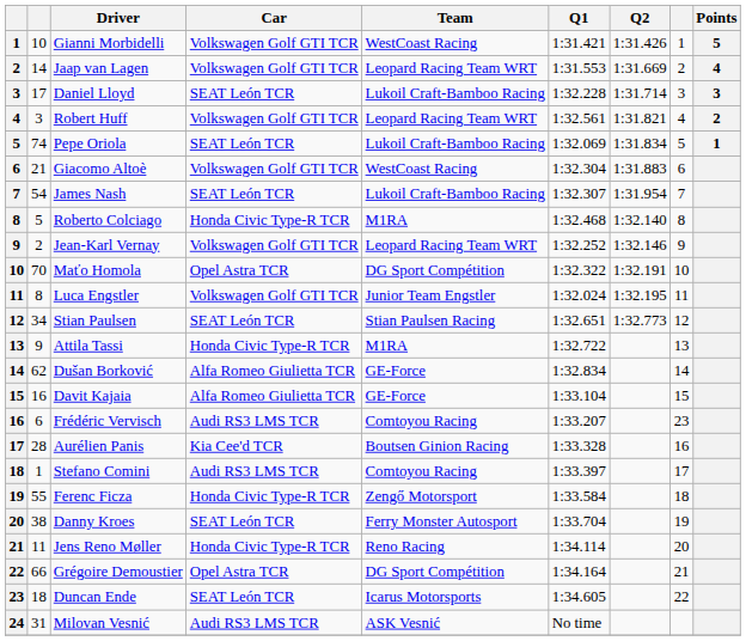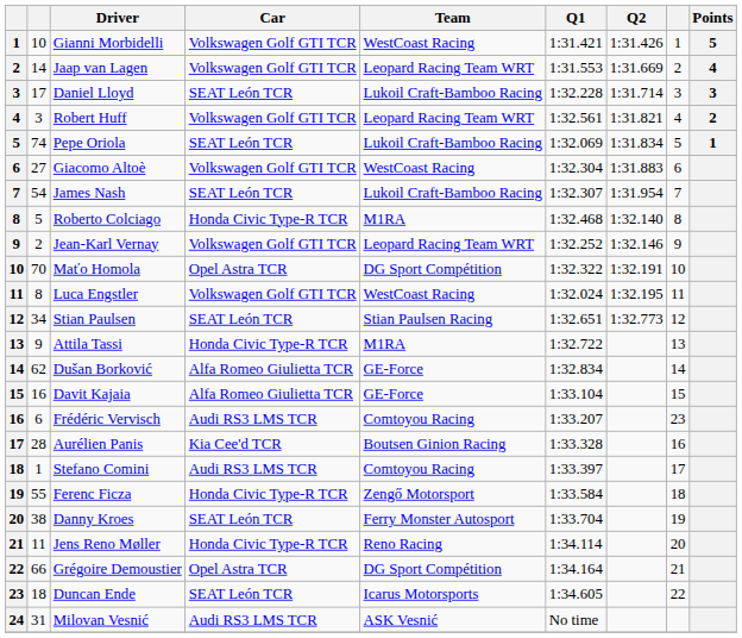 <table class="wikitable sortable" style="font-size:95%">
 <tr>
 <th></th>
 <th></th>
 <th>Driver</th>
 <th>Car</th>
 <th>Team</th>
 <th>Q1</th>
 <th>Q2</th>
 <th></th>
 <th>Points</th>
 </tr>
 <tr>
 <th>1</th>
 <td align=center>10</td>
 <td> <a href='#'>Gianni Morbidelli</a></td>
 <td><a href='#'>Volkswagen Golf GTI TCR</a></td>
 <td> <a href='#'>WestCoast Racing</a></td>
 <td>1:31.421</td>
 <td>1:31.426</td>
 <td align=center>1</td>
 <th>5</th>
 </tr>
 <tr>
 <th>2</th>
 <td align=center>14</td>
 <td> <a href='#'>Jaap van Lagen</a></td>
 <td><a href='#'>Volkswagen Golf GTI TCR</a></td>
 <td> <a href='#'>Leopard Racing Team WRT</a></td>
 <td>1:31.553</td>
 <td>1:31.669</td>
 <td align=center>2</td>
 <th>4</th>
 </tr>
 <tr>
 <th>3</th>
 <td align=center>17</td>
 <td> <a href='#'>Daniel Lloyd</a></td>
 <td><a href='#'>SEAT León TCR</a></td>
 <td> <a href='#'>Lukoil Craft-Bamboo Racing</a></td>
 <td>1:32.228</td>
 <td>1:31.714</td>
 <td align=center>3</td>
 <th>3</th>
 </tr>
 <tr>
 <th>4</th>
 <td align=center>3</td>
 <td> <a href='#'>Robert Huff</a></td>
 <td><a href='#'>Volkswagen Golf GTI TCR</a></td>
 <td> <a href='#'>Leopard Racing Team WRT</a></td>
 <td>1:32.561</td>
 <td>1:31.821</td>
 <td align=center>4</td>
 <th>2</th>
 </tr>
 <tr>
 <th>5</th>
 <td align=center>74</td>
 <td> <a href='#'>Pepe Oriola</a></td>
 <td><a href='#'>SEAT León TCR</a></td>
 <td> <a href='#'>Lukoil Craft-Bamboo Racing</a></td>
 <td>1:32.069</td>
 <td>1:31.834</td>
 <td align=center>5</td>
 <th>1</th>
 </tr>
 <tr>
 <th>6</th>
-<td align=center>21</td>
+<td align=center>27</td>
 <td> <a href='#'>Giacomo Altoè</a></td>
 <td><a href='#'>Volkswagen Golf GTI TCR</a></td>
 <td> <a href='#'>WestCoast Racing</a></td>
 <td>1:32.304</td>
 <td>1:31.883</td>
 <td align=center>6</td>
 <th></th>
 </tr>
 <tr>
 <th>7</th>
 <td align=center>54</td>
 <td> <a href='#'>James Nash</a></td>
 <td><a href='#'>SEAT León TCR</a></td>
 <td> <a href='#'>Lukoil Craft-Bamboo Racing</a></td>
 <td>1:32.307</td>
 <td>1:31.954</td>
 <td align=center>7</td>
 <th></th>
 </tr>
 <tr>
 <th>8</th>
 <td align=center>5</td>
 <td> <a href='#'>Roberto Colciago</a></td>
 <td><a href='#'>Honda Civic Type-R TCR</a></td>
 <td> <a href='#'>M1RA</a></td>
 <td>1:32.468</td>
 <td>1:32.140</td>
 <td align=center>8</td>
 <th></th>
 </tr>
 <tr>
 <th>9</th>
 <td align=center>2</td>
 <td> <a href='#'>Jean-Karl Vernay</a></td>
 <td><a href='#'>Volkswagen Golf GTI TCR</a></td>
 <td> <a href='#'>Leopard Racing Team WRT</a></td>
 <td>1:32.252</td>
 <td>1:32.146</td>
 <td align=center>9</td>
 <th></th>
 </tr>
 <tr>
 <th>10</th>
 <td align=center>70</td>
 <td> <a href='#'>Maťo Homola</a></td>
 <td><a href='#'>Opel Astra TCR</a></td>
 <td> <a href='#'>DG Sport Compétition</a></td>
 <td>1:32.322</td>
 <td>1:32.191</td>
 <td align=center>10</td>
 <th></th>
 </tr>
 <tr>
 <th>11</th>
 <td align=center>8</td>
 <td> <a href='#'>Luca Engstler</a></td>
 <td><a href='#'>Volkswagen Golf GTI TCR</a></td>
-<td> <a href='#'>Junior Team Engstler</a></td>
+<td> <a href='#'>WestCoast Racing</a></td>
 <td>1:32.024</td>
 <td>1:32.195</td>
 <td align=center>11</td>
 <th></th>
 </tr>
 <tr>
 <th>12</th>
 <td align=center>34</td>
 <td> <a href='#'>Stian Paulsen</a></td>
 <td><a href='#'>SEAT León TCR</a></td>
 <td> <a href='#'>Stian Paulsen Racing</a></td>
 <td>1:32.651</td>
 <td>1:32.773</td>
 <td align=center>12</td>
 <th></th>
 </tr>
 <tr>
 <th>13</th>
 <td align=center>9</td>
 <td> <a href='#'>Attila Tassi</a></td>
 <td><a href='#'>Honda Civic Type-R TCR</a></td>
 <td> <a href='#'>M1RA</a></td>
 <td>1:32.722</td>
 <td></td>
 <td align=center>13</td>
 <th></th>
 </tr>
 <tr>
 <th>14</th>
 <td align=center>62</td>
 <td> <a href='#'>Dušan Borković</a></td>
 <td><a href='#'>Alfa Romeo Giulietta TCR</a></td>
 <td> <a href='#'>GE-Force</a></td>
 <td>1:32.834</td>
 <td></td>
 <td align=center>14</td>
 <th></th>
 </tr>
 <tr>
 <th>15</th>
 <td align=center>16</td>
 <td> <a href='#'>Davit Kajaia</a></td>
 <td><a href='#'>Alfa Romeo Giulietta TCR</a></td>
 <td> <a href='#'>GE-Force</a></td>
 <td>1:33.104</td>
 <td></td>
 <td align=center>15</td>
 <th></th>
 </tr>
 <tr>
 <th>16</th>
 <td align=center>6</td>
 <td> <a href='#'>Frédéric Vervisch</a></td>
 <td><a href='#'>Audi RS3 LMS TCR</a></td>
 <td> <a href='#'>Comtoyou Racing</a></td>
 <td>1:33.207</td>
 <td></td>
 <td align=center>23</td>
 <th></th>
 </tr>
 <tr>
 <th>17</th>
 <td align=center>28</td>
 <td> <a href='#'>Aurélien Panis</a></td>
 <td><a href='#'>Kia Cee'd TCR</a></td>
 <td> <a href='#'>Boutsen Ginion Racing</a></td>
 <td>1:33.328</td>
 <td></td>
 <td align=center>16</td>
 <th></th>
 </tr>
 <tr>
 <th>18</th>
 <td align=center>1</td>
 <td> <a href='#'>Stefano Comini</a></td>
 <td><a href='#'>Audi RS3 LMS TCR</a></td>
 <td> <a href='#'>Comtoyou Racing</a></td>
 <td>1:33.397</td>
 <td></td>
 <td align=center>17</td>
 <th></th>
 </tr>
 <tr>
 <th>19</th>
 <td align=center>55</td>
 <td> <a href='#'>Ferenc Ficza</a></td>
 <td><a href='#'>Honda Civic Type-R TCR</a></td>
 <td> <a href='#'>Zengő Motorsport</a></td>
 <td>1:33.584</td>
 <td></td>
 <td align=center>18</td>
 <th></th>
 </tr>
 <tr>
 <th>20</th>
 <td align=center>38</td>
 <td> <a href='#'>Danny Kroes</a></td>
 <td><a href='#'>SEAT León TCR</a></td>
 <td> <a href='#'>Ferry Monster Autosport</a></td>
 <td>1:33.704</td>
 <td></td>
 <td align=center>19</td>
 <th></th>
 </tr>
 <tr>
 <th>21</th>
 <td align=center>11</td>
 <td> <a href='#'>Jens Reno Møller</a></td>
 <td><a href='#'>Honda Civic Type-R TCR</a></td>
 <td> <a href='#'>Reno Racing</a></td>
 <td>1:34.114</td>
 <td></td>
 <td align=center>20</td>
 <th></th>
 </tr>
 <tr>
 <th>22</th>
 <td align=center>66</td>
 <td> <a href='#'>Grégoire Demoustier</a></td>
 <td><a href='#'>Opel Astra TCR</a></td>
 <td> <a href='#'>DG Sport Compétition</a></td>
 <td>1:34.164</td>
 <td></td>
 <td align=center>21</td>
 <th></th>
 </tr>
 <tr>
 <th>23</th>
 <td align=center>18</td>
 <td> <a href='#'>Duncan Ende</a></td>
 <td><a href='#'>SEAT León TCR</a></td>
 <td> <a href='#'>Icarus Motorsports</a></td>
 <td>1:34.605</td>
 <td></td>
 <td align=center>22</td>
 <th></th>
 </tr>
 <tr>
 <th>24</th>
 <td align=center>31</td>
 <td> <a href='#'>Milovan Vesnić</a></td>
 <td><a href='#'>Audi RS3 LMS TCR</a></td>
 <td> <a href='#'>ASK Vesnić</a></td>
 <td>No time</td>
 <td></td>
 <td align=center></td>
 <th></th>
 </tr>
 <tr>
 </tr>
 </table>
